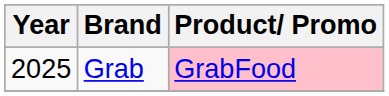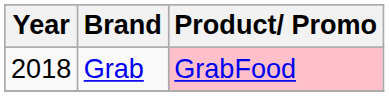 <table class="wikitable sortable">
 <tr>
 <th>Year</th>
 <th>Brand</th>
 <th>Product/ Promo</th>
 </tr>
 <tr>
-<td>2025</td>
+<td>2018</td>
 <td><a href='#'>Grab</a></td>
 <td style="background: pink;"><a href='#'>GrabFood</a></td>
 </tr>
 <tr>
 </tr>
 </table>
